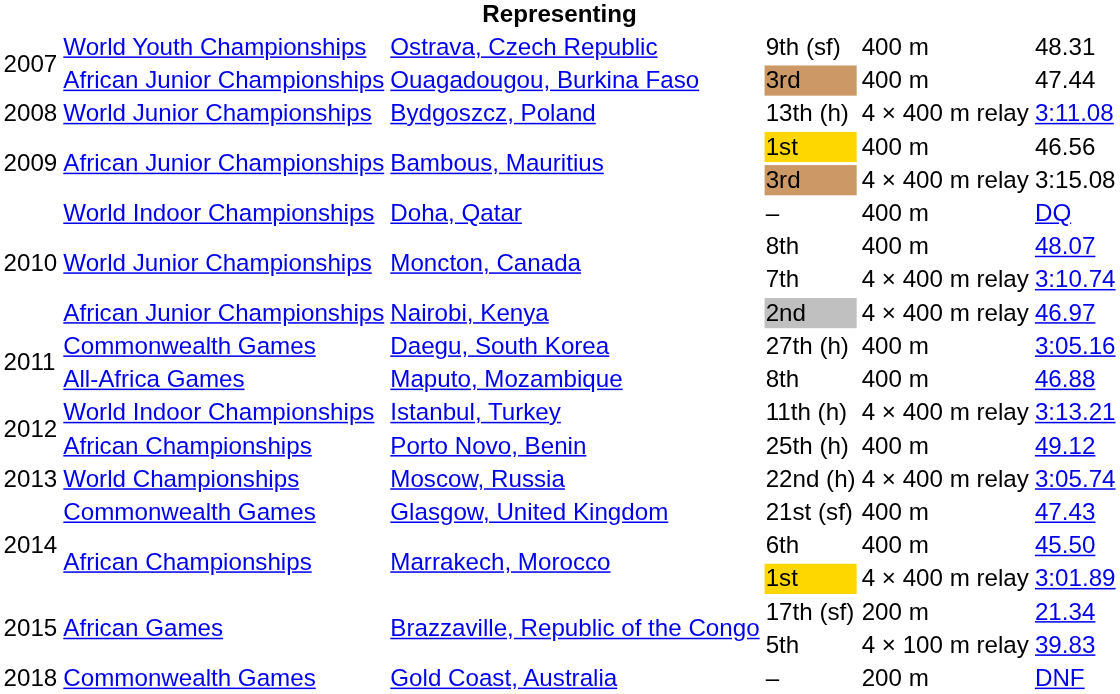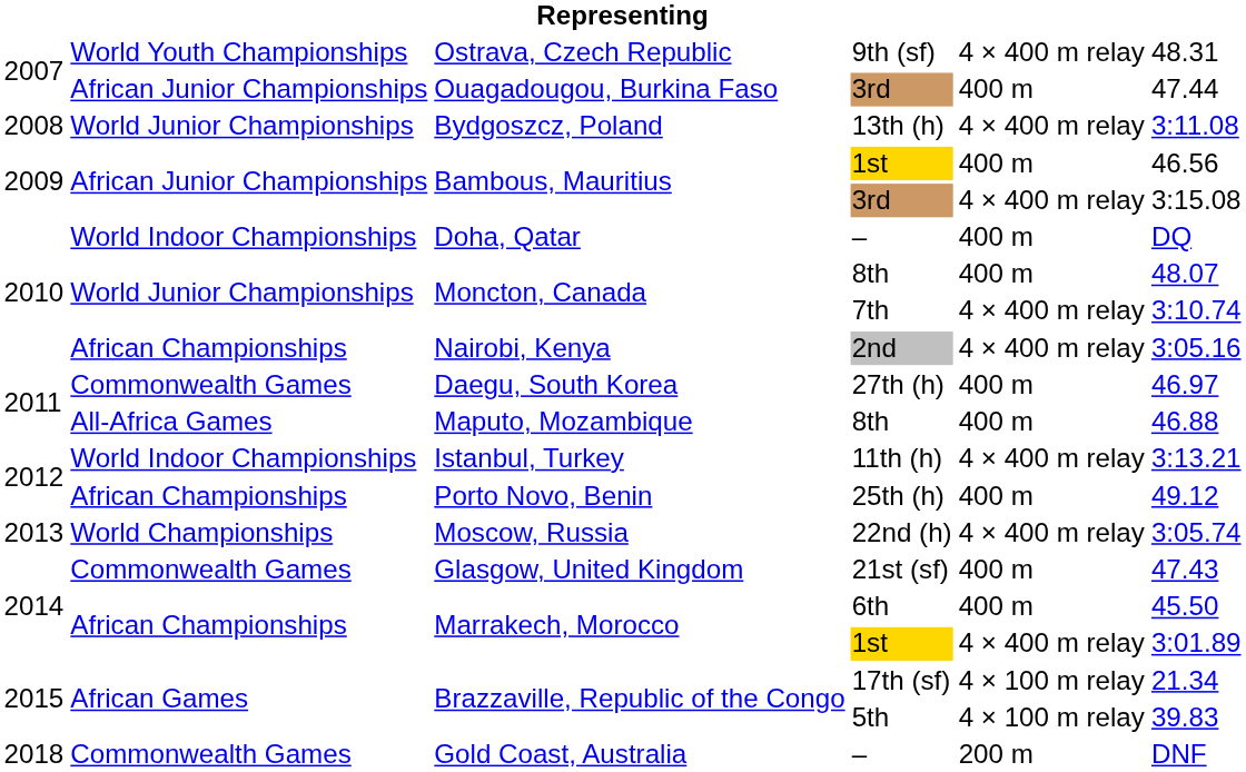 <table>
 <tr>
 <th colspan="6">Representing </th>
 </tr>
 <tr>
 <td rowspan=2>2007</td>
 <td><a href='#'>World Youth Championships</a></td>
 <td><a href='#'>Ostrava, Czech Republic</a></td>
 <td>9th (sf)</td>
-<td>400 m</td>
+<td>4 × 400 m relay</td>
 <td>48.31</td>
 </tr>
 <tr>
 <td><a href='#'>African Junior Championships</a></td>
 <td><a href='#'>Ouagadougou, Burkina Faso</a></td>
 <td bgcolor=cc9966>3rd</td>
 <td>400 m</td>
 <td>47.44</td>
 </tr>
 <tr>
 <td>2008</td>
 <td><a href='#'>World Junior Championships</a></td>
 <td><a href='#'>Bydgoszcz, Poland</a></td>
 <td>13th (h)</td>
 <td>4 × 400 m relay</td>
 <td><a href='#'>3:11.08</a></td>
 </tr>
 <tr>
 <td rowspan=2>2009</td>
 <td rowspan=2><a href='#'>African Junior Championships</a></td>
 <td rowspan=2><a href='#'>Bambous, Mauritius</a></td>
 <td bgcolor=gold>1st</td>
 <td>400 m</td>
 <td>46.56</td>
 </tr>
 <tr>
 <td bgcolor=cc9966>3rd</td>
 <td>4 × 400 m relay</td>
 <td>3:15.08</td>
 </tr>
 <tr>
 <td rowspan=4>2010</td>
 <td><a href='#'>World Indoor Championships</a></td>
 <td><a href='#'>Doha, Qatar</a></td>
 <td>–</td>
 <td>400 m</td>
 <td><a href='#'>DQ</a></td>
 </tr>
 <tr>
 <td rowspan=2><a href='#'>World Junior Championships</a></td>
 <td rowspan=2><a href='#'>Moncton, Canada</a></td>
 <td>8th</td>
 <td>400 m</td>
 <td><a href='#'>48.07</a></td>
 </tr>
 <tr>
 <td>7th</td>
 <td>4 × 400 m relay</td>
 <td><a href='#'>3:10.74</a></td>
 </tr>
 <tr>
-<td><a href='#'>African Junior Championships</a></td>
+<td><a href='#'>African Championships</a></td>
 <td><a href='#'>Nairobi, Kenya</a></td>
 <td bgcolor=silver>2nd</td>
 <td>4 × 400 m relay</td>
-<td><a href='#'>46.97</a></td>
+<td><a href='#'>3:05.16</a></td>
 </tr>
 <tr>
 <td rowspan=2>2011</td>
 <td><a href='#'>Commonwealth Games</a></td>
 <td><a href='#'>Daegu, South Korea</a></td>
 <td>27th (h)</td>
 <td>400 m</td>
-<td><a href='#'>3:05.16</a></td>
+<td><a href='#'>46.97</a></td>
 </tr>
 <tr>
 <td><a href='#'>All-Africa Games</a></td>
 <td><a href='#'>Maputo, Mozambique</a></td>
 <td>8th</td>
 <td>400 m</td>
 <td><a href='#'>46.88</a></td>
 </tr>
 <tr>
 <td rowspan=2>2012</td>
 <td><a href='#'>World Indoor Championships</a></td>
 <td><a href='#'>Istanbul, Turkey</a></td>
 <td>11th (h)</td>
 <td>4 × 400 m relay</td>
 <td><a href='#'>3:13.21</a></td>
 </tr>
 <tr>
 <td><a href='#'>African Championships</a></td>
 <td><a href='#'>Porto Novo, Benin</a></td>
 <td>25th (h)</td>
 <td>400 m</td>
 <td><a href='#'>49.12</a></td>
 </tr>
 <tr>
 <td>2013</td>
 <td><a href='#'>World Championships</a></td>
 <td><a href='#'>Moscow, Russia</a></td>
 <td>22nd (h)</td>
 <td>4 × 400 m relay</td>
 <td><a href='#'>3:05.74</a></td>
 </tr>
 <tr>
 <td rowspan=3>2014</td>
 <td><a href='#'>Commonwealth Games</a></td>
 <td><a href='#'>Glasgow, United Kingdom</a></td>
 <td>21st (sf)</td>
 <td>400 m</td>
 <td><a href='#'>47.43</a></td>
 </tr>
 <tr>
 <td rowspan=2><a href='#'>African Championships</a></td>
 <td rowspan=2><a href='#'>Marrakech, Morocco</a></td>
 <td>6th</td>
 <td>400 m</td>
 <td><a href='#'>45.50</a></td>
 </tr>
 <tr>
 <td bgcolor=gold>1st</td>
 <td>4 × 400 m relay</td>
 <td><a href='#'>3:01.89</a></td>
 </tr>
 <tr>
 <td rowspan=2>2015</td>
 <td rowspan=2><a href='#'>African Games</a></td>
 <td rowspan=2><a href='#'>Brazzaville, Republic of the Congo</a></td>
 <td>17th (sf)</td>
-<td>200 m</td>
+<td>4 × 100 m relay</td>
 <td><a href='#'>21.34</a></td>
 </tr>
 <tr>
 <td>5th</td>
 <td>4 × 100 m relay</td>
 <td><a href='#'>39.83</a></td>
 </tr>
 <tr>
 <td>2018</td>
 <td><a href='#'>Commonwealth Games</a></td>
 <td><a href='#'>Gold Coast, Australia</a></td>
 <td>–</td>
 <td>200 m</td>
 <td><a href='#'>DNF</a></td>
 </tr>
 </table>
